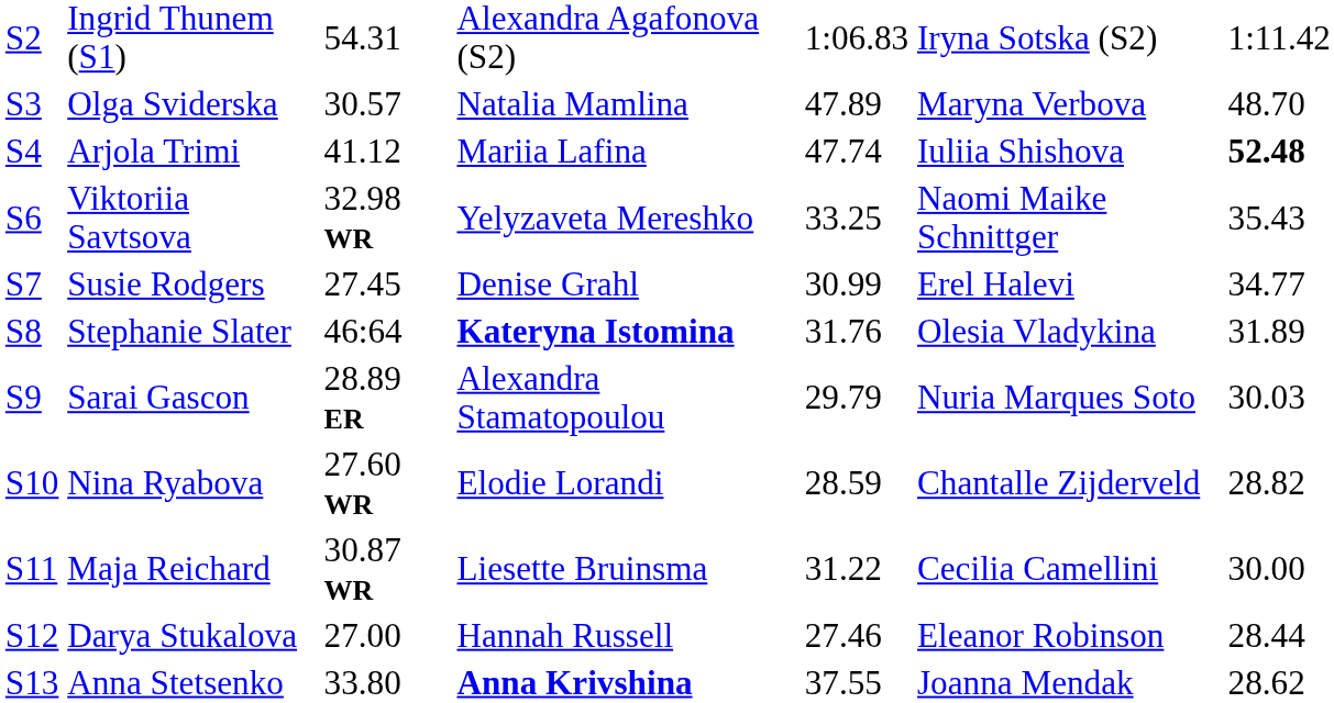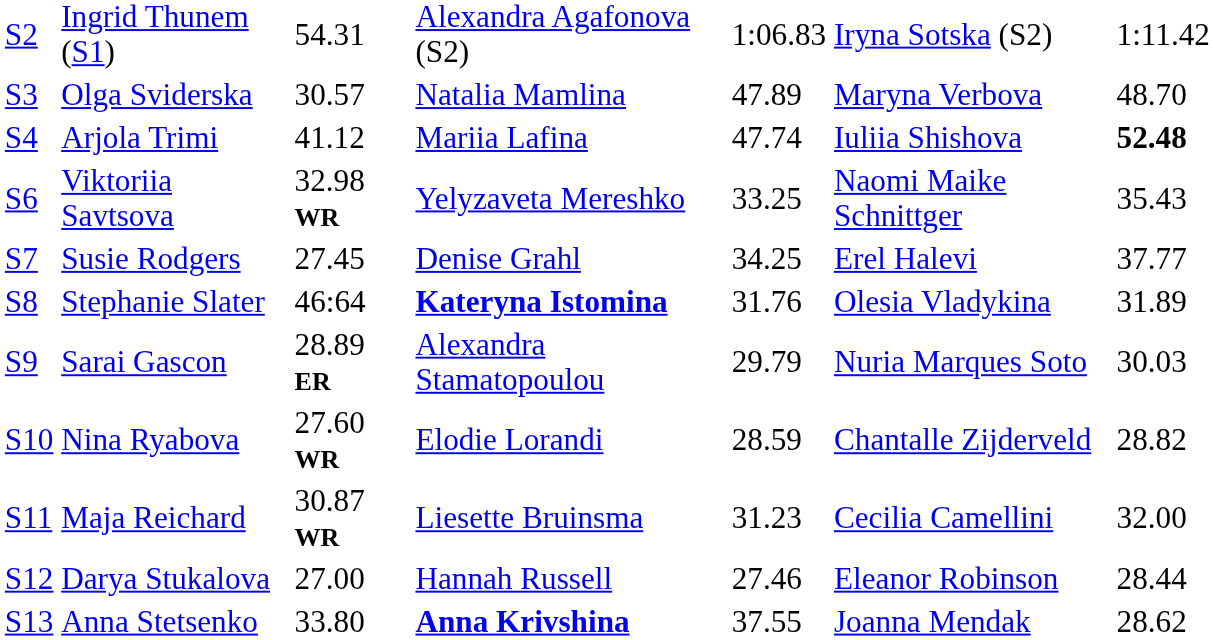 <table>
 <tr>
 <td><a href='#'>S2</a></td>
 <td><a href='#'>Ingrid Thunem</a> (<a href='#'>S1</a>)<br></td>
 <td>54.31</td>
 <td><a href='#'>Alexandra Agafonova</a> (S2)<br></td>
 <td>1:06.83</td>
 <td><a href='#'>Iryna Sotska</a> (S2)<br></td>
 <td>1:11.42</td>
 </tr>
 <tr>
 <td><a href='#'>S3</a></td>
 <td><a href='#'>Olga Sviderska</a><br></td>
 <td>30.57</td>
 <td><a href='#'>Natalia Mamlina</a><br></td>
 <td>47.89</td>
 <td><a href='#'>Maryna Verbova</a><br></td>
 <td>48.70</td>
 </tr>
 <tr>
 <td><a href='#'>S4</a></td>
 <td><a href='#'>Arjola Trimi</a><br></td>
 <td>41.12</td>
 <td><a href='#'>Mariia Lafina</a><br></td>
 <td>47.74</td>
 <td><a href='#'>Iuliia Shishova</a><br></td>
 <td><strong>52.48</strong></td>
 </tr>
 <tr>
 <td><a href='#'>S6</a></td>
 <td><a href='#'>Viktoriia Savtsova</a><br></td>
 <td>32.98 <small><strong>WR</strong></small></td>
 <td><a href='#'>Yelyzaveta Mereshko</a><br></td>
 <td>33.25</td>
 <td><a href='#'>Naomi Maike Schnittger</a><br></td>
 <td>35.43</td>
 </tr>
 <tr>
 <td><a href='#'>S7</a></td>
 <td><a href='#'>Susie Rodgers</a><br></td>
 <td>27.45</td>
 <td><a href='#'>Denise Grahl</a><br></td>
-<td>30.99</td>
+<td>34.25</td>
 <td><a href='#'>Erel Halevi</a><br></td>
-<td>34.77</td>
+<td>37.77</td>
 </tr>
 <tr>
 <td><a href='#'>S8</a></td>
 <td><a href='#'>Stephanie Slater</a><br></td>
 <td>46:64</td>
 <td><strong><a href='#'>Kateryna Istomina</a><br></strong></td>
 <td>31.76</td>
 <td><a href='#'>Olesia Vladykina</a><br></td>
 <td>31.89</td>
 </tr>
 <tr>
 <td><a href='#'>S9</a></td>
 <td><a href='#'>Sarai Gascon</a><br></td>
 <td>28.89 <small><strong>ER</strong></small></td>
 <td><a href='#'>Alexandra Stamatopoulou</a><br></td>
 <td>29.79</td>
 <td><a href='#'>Nuria Marques Soto</a><br></td>
 <td>30.03</td>
 </tr>
 <tr>
 <td><a href='#'>S10</a></td>
 <td><a href='#'>Nina Ryabova</a><br></td>
 <td>27.60 <small><strong>WR</strong></small></td>
 <td><a href='#'>Elodie Lorandi</a><br></td>
 <td>28.59</td>
 <td><a href='#'>Chantalle Zijderveld</a><br></td>
 <td>28.82</td>
 </tr>
 <tr>
 <td><a href='#'>S11</a></td>
 <td><a href='#'>Maja Reichard</a><br></td>
 <td>30.87 <small><strong>WR</strong></small></td>
 <td><a href='#'>Liesette Bruinsma</a><br></td>
-<td>31.22</td>
+<td>31.23</td>
 <td><a href='#'>Cecilia Camellini</a><br></td>
-<td>30.00</td>
+<td>32.00</td>
 </tr>
 <tr>
 <td><a href='#'>S12</a></td>
 <td><a href='#'>Darya Stukalova</a><br></td>
 <td>27.00</td>
 <td><a href='#'>Hannah Russell</a><br></td>
 <td>27.46</td>
 <td><a href='#'>Eleanor Robinson</a><br></td>
 <td>28.44</td>
 </tr>
 <tr>
 <td><a href='#'>S13</a></td>
 <td><a href='#'>Anna Stetsenko</a><br></td>
 <td>33.80</td>
 <td><strong><a href='#'>Anna Krivshina</a><br></strong></td>
 <td>37.55</td>
 <td><a href='#'>Joanna Mendak</a><br></td>
 <td>28.62</td>
 </tr>
 </table>
